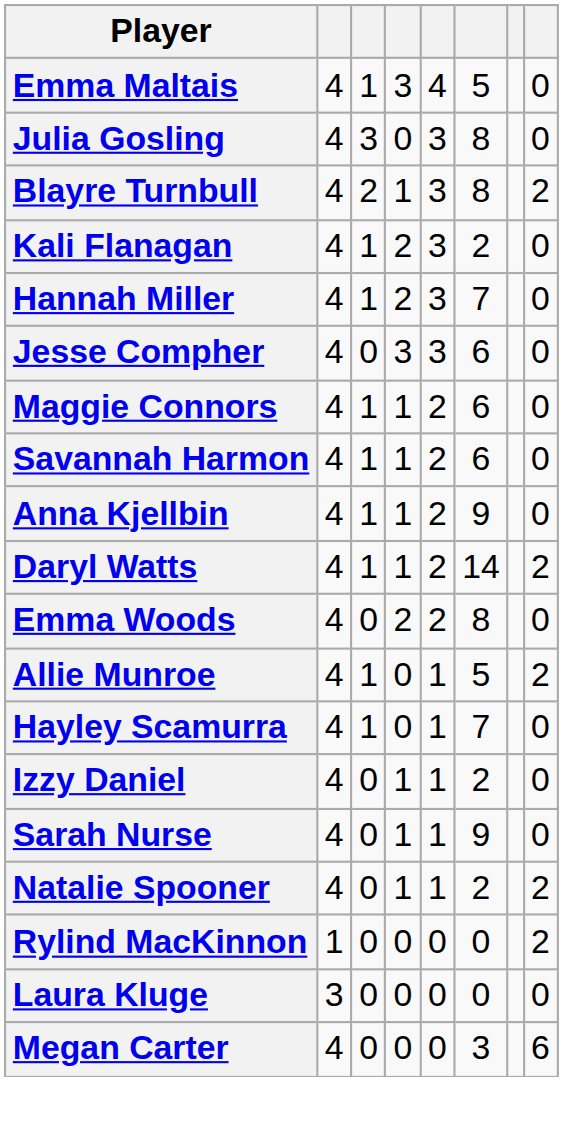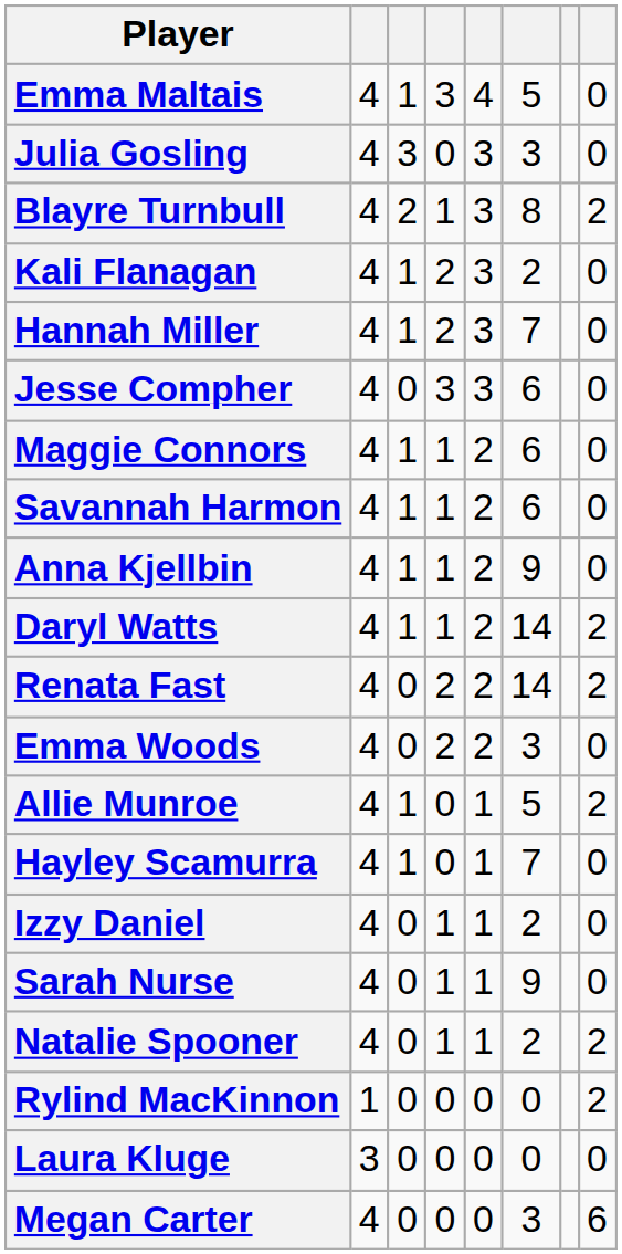 <table class="wikitable sortable" style="text-align:center;">
 <tr>
 <th scope="col">Player</th>
 <th scope="col"></th>
 <th scope="col"></th>
 <th scope="col"></th>
 <th scope="col"></th>
 <th scope="col"></th>
 <th scope="col" data-sort-type="number"></th>
 <th scope="col"></th>
 </tr>
 <tr>
 <th scope="row" style="text-align:left;"><a href='#'>Emma Maltais</a></th>
 <td>4</td>
 <td>1</td>
 <td>3</td>
 <td>4</td>
 <td>5</td>
 <td></td>
 <td>0</td>
 </tr>
 <tr>
 <th scope="row" style="text-align:left;"><a href='#'>Julia Gosling</a></th>
 <td>4</td>
 <td>3</td>
 <td>0</td>
 <td>3</td>
-<td>8</td>
+<td>3</td>
 <td></td>
 <td>0</td>
 </tr>
 <tr>
 <th scope="row" style="text-align:left;"><a href='#'>Blayre Turnbull</a></th>
 <td>4</td>
 <td>2</td>
 <td>1</td>
 <td>3</td>
 <td>8</td>
 <td></td>
 <td>2</td>
 </tr>
 <tr>
 <th scope="row" style="text-align:left;"><a href='#'>Kali Flanagan</a></th>
 <td>4</td>
 <td>1</td>
 <td>2</td>
 <td>3</td>
 <td>2</td>
 <td></td>
 <td>0</td>
 </tr>
 <tr>
 <th scope="row" style="text-align:left;"><a href='#'>Hannah Miller</a></th>
 <td>4</td>
 <td>1</td>
 <td>2</td>
 <td>3</td>
 <td>7</td>
 <td></td>
 <td>0</td>
 </tr>
 <tr>
 <th scope="row" style="text-align:left;"><a href='#'>Jesse Compher</a></th>
 <td>4</td>
 <td>0</td>
 <td>3</td>
 <td>3</td>
 <td>6</td>
 <td></td>
 <td>0</td>
 </tr>
 <tr>
 <th scope="row" style="text-align:left;"><a href='#'>Maggie Connors</a></th>
 <td>4</td>
 <td>1</td>
 <td>1</td>
 <td>2</td>
 <td>6</td>
 <td></td>
 <td>0</td>
 </tr>
 <tr>
 <th scope="row" style="text-align:left;"><a href='#'>Savannah Harmon</a></th>
 <td>4</td>
 <td>1</td>
 <td>1</td>
 <td>2</td>
 <td>6</td>
 <td></td>
 <td>0</td>
 </tr>
 <tr>
 <th scope="row" style="text-align:left;"><a href='#'>Anna Kjellbin</a></th>
 <td>4</td>
 <td>1</td>
 <td>1</td>
 <td>2</td>
 <td>9</td>
 <td></td>
 <td>0</td>
 </tr>
 <tr>
 <th scope="row" style="text-align:left;"><a href='#'>Daryl Watts</a></th>
 <td>4</td>
 <td>1</td>
 <td>1</td>
 <td>2</td>
 <td>14</td>
 <td></td>
 <td>2</td>
 </tr>
 <tr>
+<th scope="row" style="text-align:left;"><a href='#'>Renata Fast</a></th>
+<td>4</td>
+<td>0</td>
+<td>2</td>
+<td>2</td>
+<td>14</td>
+<td></td>
+<td>2</td>
+</tr>
+<tr>
 <th scope="row" style="text-align:left;"><a href='#'>Emma Woods</a></th>
 <td>4</td>
 <td>0</td>
 <td>2</td>
 <td>2</td>
-<td>8</td>
+<td>3</td>
 <td></td>
 <td>0</td>
 </tr>
 <tr>
 <th scope="row" style="text-align:left;"><a href='#'>Allie Munroe</a></th>
 <td>4</td>
 <td>1</td>
 <td>0</td>
 <td>1</td>
 <td>5</td>
 <td></td>
 <td>2</td>
 </tr>
 <tr>
 <th scope="row" style="text-align:left;"><a href='#'>Hayley Scamurra</a></th>
 <td>4</td>
 <td>1</td>
 <td>0</td>
 <td>1</td>
 <td>7</td>
 <td></td>
 <td>0</td>
 </tr>
 <tr>
 <th scope="row" style="text-align:left;"><a href='#'>Izzy Daniel</a></th>
 <td>4</td>
 <td>0</td>
 <td>1</td>
 <td>1</td>
 <td>2</td>
 <td></td>
 <td>0</td>
 </tr>
 <tr>
 <th scope="row" style="text-align:left;"><a href='#'>Sarah Nurse</a></th>
 <td>4</td>
 <td>0</td>
 <td>1</td>
 <td>1</td>
 <td>9</td>
 <td></td>
 <td>0</td>
 </tr>
 <tr>
 <th scope="row" style="text-align:left;"><a href='#'>Natalie Spooner</a></th>
 <td>4</td>
 <td>0</td>
 <td>1</td>
 <td>1</td>
 <td>2</td>
 <td></td>
 <td>2</td>
 </tr>
 <tr>
 <th scope="row" style="text-align:left;"><a href='#'>Rylind MacKinnon</a></th>
 <td>1</td>
 <td>0</td>
 <td>0</td>
 <td>0</td>
 <td>0</td>
 <td></td>
 <td>2</td>
 </tr>
 <tr>
 <th scope="row" style="text-align:left;"><a href='#'>Laura Kluge</a></th>
 <td>3</td>
 <td>0</td>
 <td>0</td>
 <td>0</td>
 <td>0</td>
 <td></td>
 <td>0</td>
 </tr>
 <tr>
 <th scope="row" style="text-align:left;"><a href='#'>Megan Carter</a></th>
 <td>4</td>
 <td>0</td>
 <td>0</td>
 <td>0</td>
 <td>3</td>
 <td></td>
 <td>6</td>
 </tr>
 </table>
